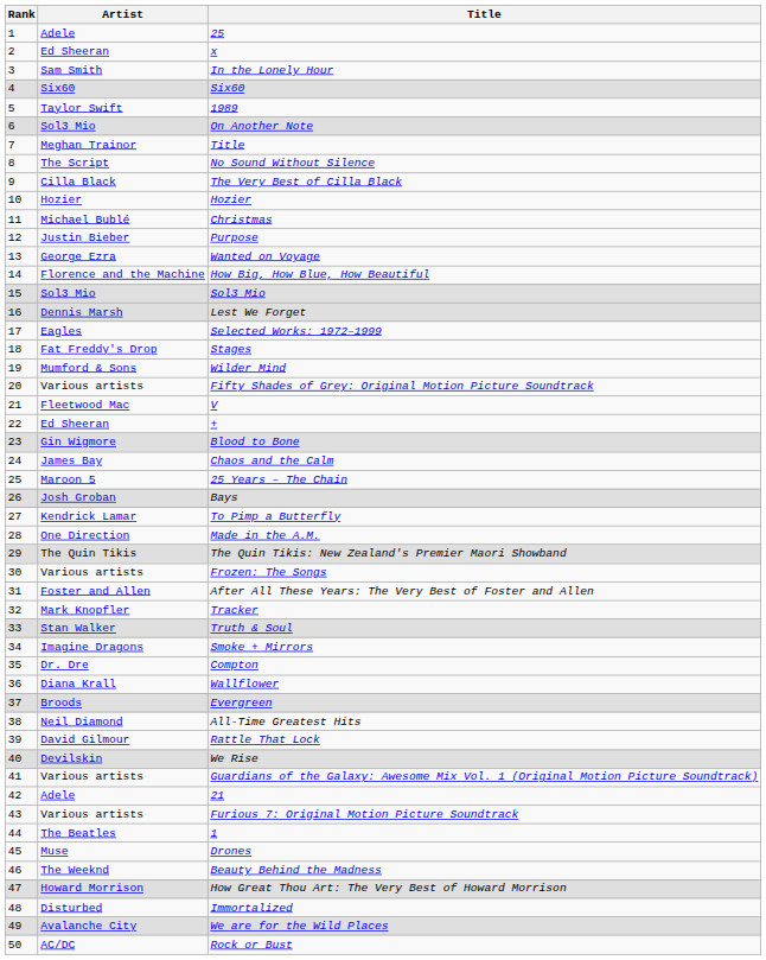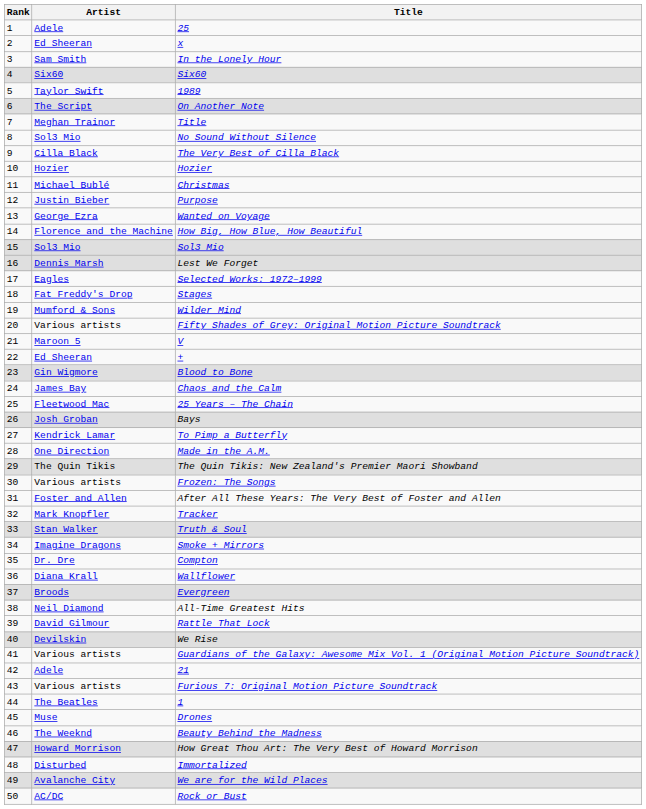 <table class="wikitable sortable">
 <tr>
 <th>Rank</th>
 <th>Artist</th>
 <th>Title</th>
 </tr>
 <tr>
 <td>1</td>
 <td><a href='#'>Adele</a></td>
 <td><em><a href='#'>25</a></em></td>
 </tr>
 <tr>
 <td>2</td>
 <td><a href='#'>Ed Sheeran</a></td>
 <td><em><a href='#'>x</a></em></td>
 </tr>
 <tr>
 <td>3</td>
 <td><a href='#'>Sam Smith</a></td>
 <td><em><a href='#'>In the Lonely Hour</a></em></td>
 </tr>
 <tr bgcolor="#DFDFDF">
 <td>4</td>
 <td><a href='#'>Six60</a></td>
 <td><em><a href='#'>Six60</a></em></td>
 </tr>
 <tr>
 <td>5</td>
 <td><a href='#'>Taylor Swift</a></td>
 <td><em><a href='#'>1989</a></em></td>
 </tr>
 <tr bgcolor="#DFDFDF">
 <td>6</td>
-<td><a href='#'>Sol3 Mio</a></td>
+<td><a href='#'>The Script</a></td>
 <td><em><a href='#'>On Another Note</a></em></td>
 </tr>
 <tr>
 <td>7</td>
 <td><a href='#'>Meghan Trainor</a></td>
 <td><em><a href='#'>Title</a></em></td>
 </tr>
 <tr>
 <td>8</td>
-<td><a href='#'>The Script</a></td>
+<td><a href='#'>Sol3 Mio</a></td>
 <td><em><a href='#'>No Sound Without Silence</a></em></td>
 </tr>
 <tr>
 <td>9</td>
 <td><a href='#'>Cilla Black</a></td>
 <td><em><a href='#'>The Very Best of Cilla Black</a></em></td>
 </tr>
 <tr>
 <td>10</td>
 <td><a href='#'>Hozier</a></td>
 <td><em><a href='#'>Hozier</a></em></td>
 </tr>
 <tr>
 <td>11</td>
 <td><a href='#'>Michael Bublé</a></td>
 <td><em><a href='#'>Christmas</a></em></td>
 </tr>
 <tr>
 <td>12</td>
 <td><a href='#'>Justin Bieber</a></td>
 <td><em><a href='#'>Purpose</a></em></td>
 </tr>
 <tr>
 <td>13</td>
 <td><a href='#'>George Ezra</a></td>
 <td><em><a href='#'>Wanted on Voyage</a></em></td>
 </tr>
 <tr>
 <td>14</td>
 <td><a href='#'>Florence and the Machine</a></td>
 <td><em><a href='#'>How Big, How Blue, How Beautiful</a></em></td>
 </tr>
 <tr bgcolor="#DFDFDF">
 <td>15</td>
 <td><a href='#'>Sol3 Mio</a></td>
 <td><em><a href='#'>Sol3 Mio</a></em></td>
 </tr>
 <tr bgcolor="#DFDFDF">
 <td>16</td>
 <td><a href='#'>Dennis Marsh</a></td>
 <td><em>Lest We Forget</em></td>
 </tr>
 <tr>
 <td>17</td>
 <td><a href='#'>Eagles</a></td>
 <td><em><a href='#'>Selected Works: 1972–1999</a></em></td>
 </tr>
 <tr>
 <td>18</td>
 <td><a href='#'>Fat Freddy's Drop</a></td>
 <td><em><a href='#'>Stages</a></em></td>
 </tr>
 <tr>
 <td>19</td>
 <td><a href='#'>Mumford & Sons</a></td>
 <td><em><a href='#'>Wilder Mind</a></em></td>
 </tr>
 <tr>
 <td>20</td>
 <td>Various artists</td>
 <td><em><a href='#'>Fifty Shades of Grey: Original Motion Picture Soundtrack</a></em></td>
 </tr>
 <tr>
 <td>21</td>
-<td><a href='#'>Fleetwood Mac</a></td>
+<td><a href='#'>Maroon 5</a></td>
 <td><em><a href='#'>V</a></em></td>
 </tr>
 <tr>
 <td>22</td>
 <td><a href='#'>Ed Sheeran</a></td>
 <td><em><a href='#'>+</a></em></td>
 </tr>
 <tr bgcolor="#DFDFDF">
 <td>23</td>
 <td><a href='#'>Gin Wigmore</a></td>
 <td><em><a href='#'>Blood to Bone</a></em></td>
 </tr>
 <tr>
 <td>24</td>
 <td><a href='#'>James Bay</a></td>
 <td><em><a href='#'>Chaos and the Calm</a></em></td>
 </tr>
 <tr>
 <td>25</td>
-<td><a href='#'>Maroon 5</a></td>
+<td><a href='#'>Fleetwood Mac</a></td>
 <td><em><a href='#'>25 Years – The Chain</a></em></td>
 </tr>
 <tr bgcolor="#DFDFDF">
 <td>26</td>
 <td><a href='#'>Josh Groban</a></td>
 <td><em>Bays</em></td>
 </tr>
 <tr>
 <td>27</td>
 <td><a href='#'>Kendrick Lamar</a></td>
 <td><em><a href='#'>To Pimp a Butterfly</a></em></td>
 </tr>
 <tr>
 <td>28</td>
 <td><a href='#'>One Direction</a></td>
 <td><em><a href='#'>Made in the A.M.</a></em></td>
 </tr>
 <tr bgcolor="#DFDFDF">
 <td>29</td>
 <td>The Quin Tikis</td>
 <td><em>The Quin Tikis: New Zealand's Premier Maori Showband</em></td>
 </tr>
 <tr>
 <td>30</td>
 <td>Various artists</td>
 <td><em><a href='#'>Frozen: The Songs</a></em></td>
 </tr>
 <tr>
 <td>31</td>
 <td><a href='#'>Foster and Allen</a></td>
 <td><em>After All These Years: The Very Best of Foster and Allen</em></td>
 </tr>
 <tr>
 <td>32</td>
 <td><a href='#'>Mark Knopfler</a></td>
 <td><em><a href='#'>Tracker</a></em></td>
 </tr>
 <tr bgcolor="#DFDFDF">
 <td>33</td>
 <td><a href='#'>Stan Walker</a></td>
 <td><em><a href='#'>Truth & Soul</a></em></td>
 </tr>
 <tr>
 <td>34</td>
 <td><a href='#'>Imagine Dragons</a></td>
 <td><em><a href='#'>Smoke + Mirrors</a></em></td>
 </tr>
 <tr>
 <td>35</td>
 <td><a href='#'>Dr. Dre</a></td>
 <td><em><a href='#'>Compton</a></em></td>
 </tr>
 <tr>
 <td>36</td>
 <td><a href='#'>Diana Krall</a></td>
 <td><em><a href='#'>Wallflower</a></em></td>
 </tr>
 <tr bgcolor="#DFDFDF">
 <td>37</td>
 <td><a href='#'>Broods</a></td>
 <td><em><a href='#'>Evergreen</a></em></td>
 </tr>
 <tr>
 <td>38</td>
 <td><a href='#'>Neil Diamond</a></td>
 <td><em>All-Time Greatest Hits</em></td>
 </tr>
 <tr>
 <td>39</td>
 <td><a href='#'>David Gilmour</a></td>
 <td><em><a href='#'>Rattle That Lock</a></em></td>
 </tr>
 <tr bgcolor="#DFDFDF">
 <td>40</td>
 <td><a href='#'>Devilskin</a></td>
 <td><em>We Rise</em></td>
 </tr>
 <tr>
 <td>41</td>
 <td>Various artists</td>
 <td><em><a href='#'>Guardians of the Galaxy: Awesome Mix Vol. 1 (Original Motion Picture Soundtrack)</a></em></td>
 </tr>
 <tr>
 <td>42</td>
 <td><a href='#'>Adele</a></td>
 <td><em><a href='#'>21</a></em></td>
 </tr>
 <tr>
 <td>43</td>
 <td>Various artists</td>
 <td><em><a href='#'>Furious 7: Original Motion Picture Soundtrack</a></em></td>
 </tr>
 <tr>
 <td>44</td>
 <td><a href='#'>The Beatles</a></td>
 <td><em><a href='#'>1</a></em></td>
 </tr>
 <tr>
 <td>45</td>
 <td><a href='#'>Muse</a></td>
 <td><em><a href='#'>Drones</a></em></td>
 </tr>
 <tr>
 <td>46</td>
 <td><a href='#'>The Weeknd</a></td>
 <td><em><a href='#'>Beauty Behind the Madness</a></em></td>
 </tr>
 <tr bgcolor="#DFDFDF">
 <td>47</td>
 <td><a href='#'>Howard Morrison</a></td>
 <td><em>How Great Thou Art: The Very Best of Howard Morrison</em></td>
 </tr>
 <tr>
 <td>48</td>
 <td><a href='#'>Disturbed</a></td>
 <td><em><a href='#'>Immortalized</a></em></td>
 </tr>
 <tr bgcolor="#DFDFDF">
 <td>49</td>
 <td><a href='#'>Avalanche City</a></td>
 <td><em><a href='#'>We are for the Wild Places</a></em></td>
 </tr>
 <tr>
 <td>50</td>
 <td><a href='#'>AC/DC</a></td>
 <td><em><a href='#'>Rock or Bust</a></em></td>
 </tr>
 </table>
